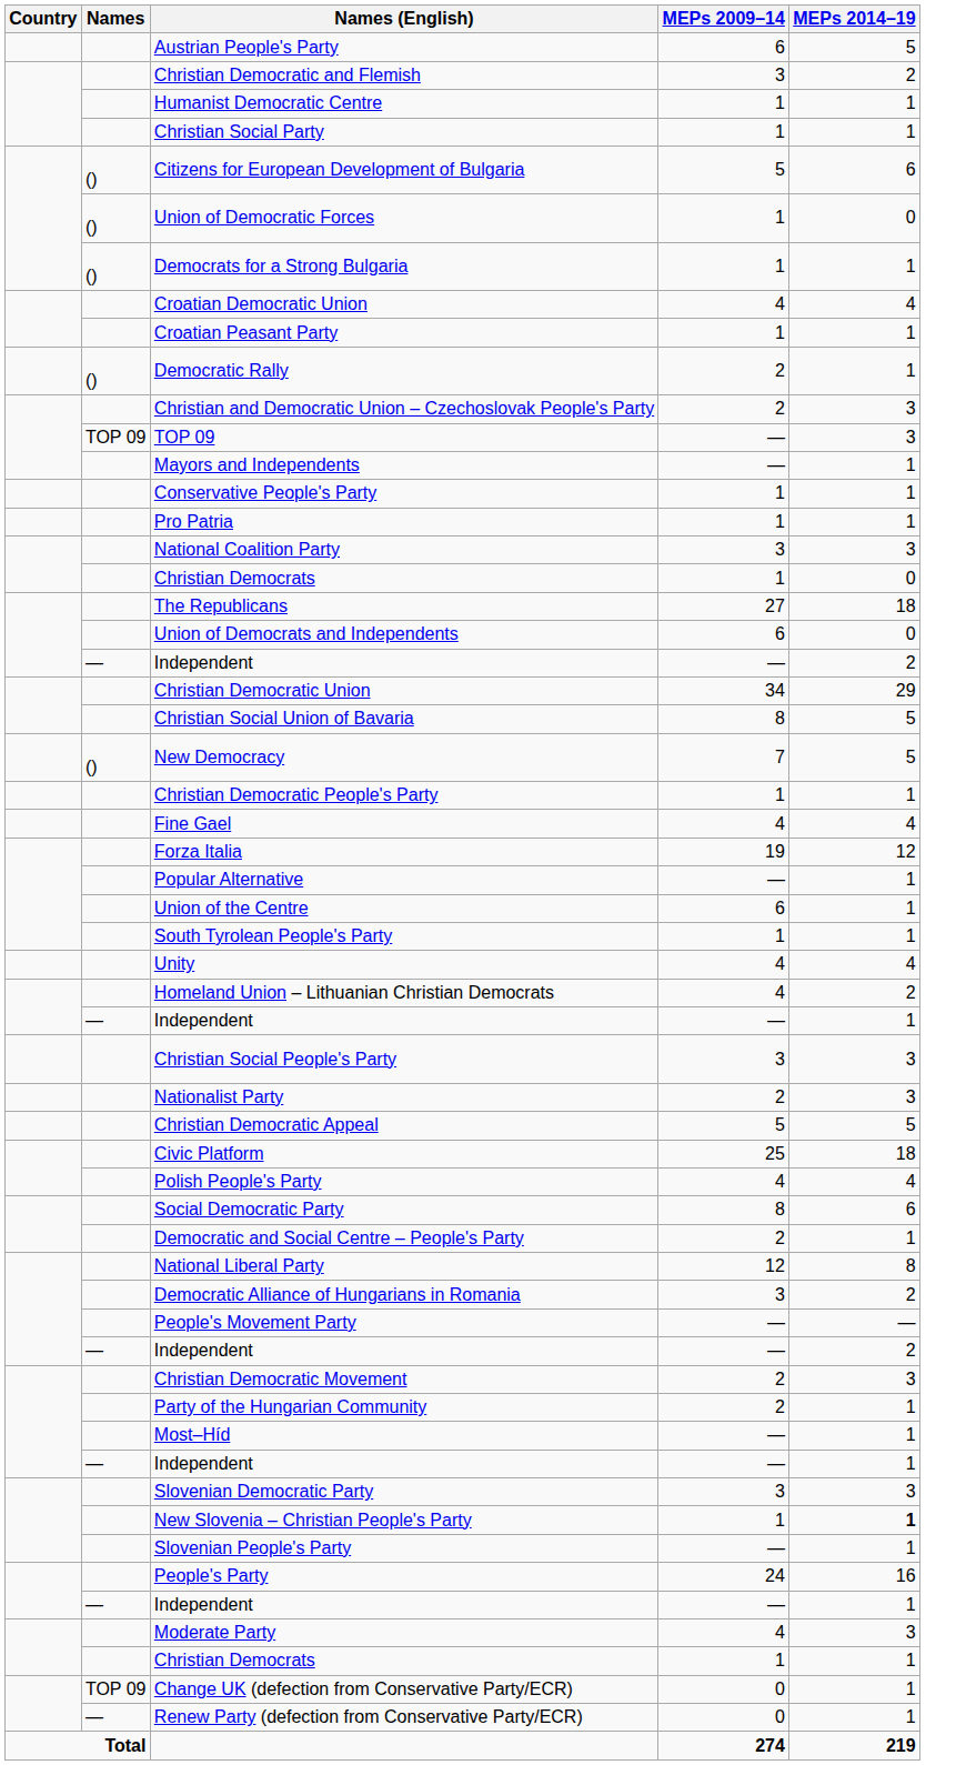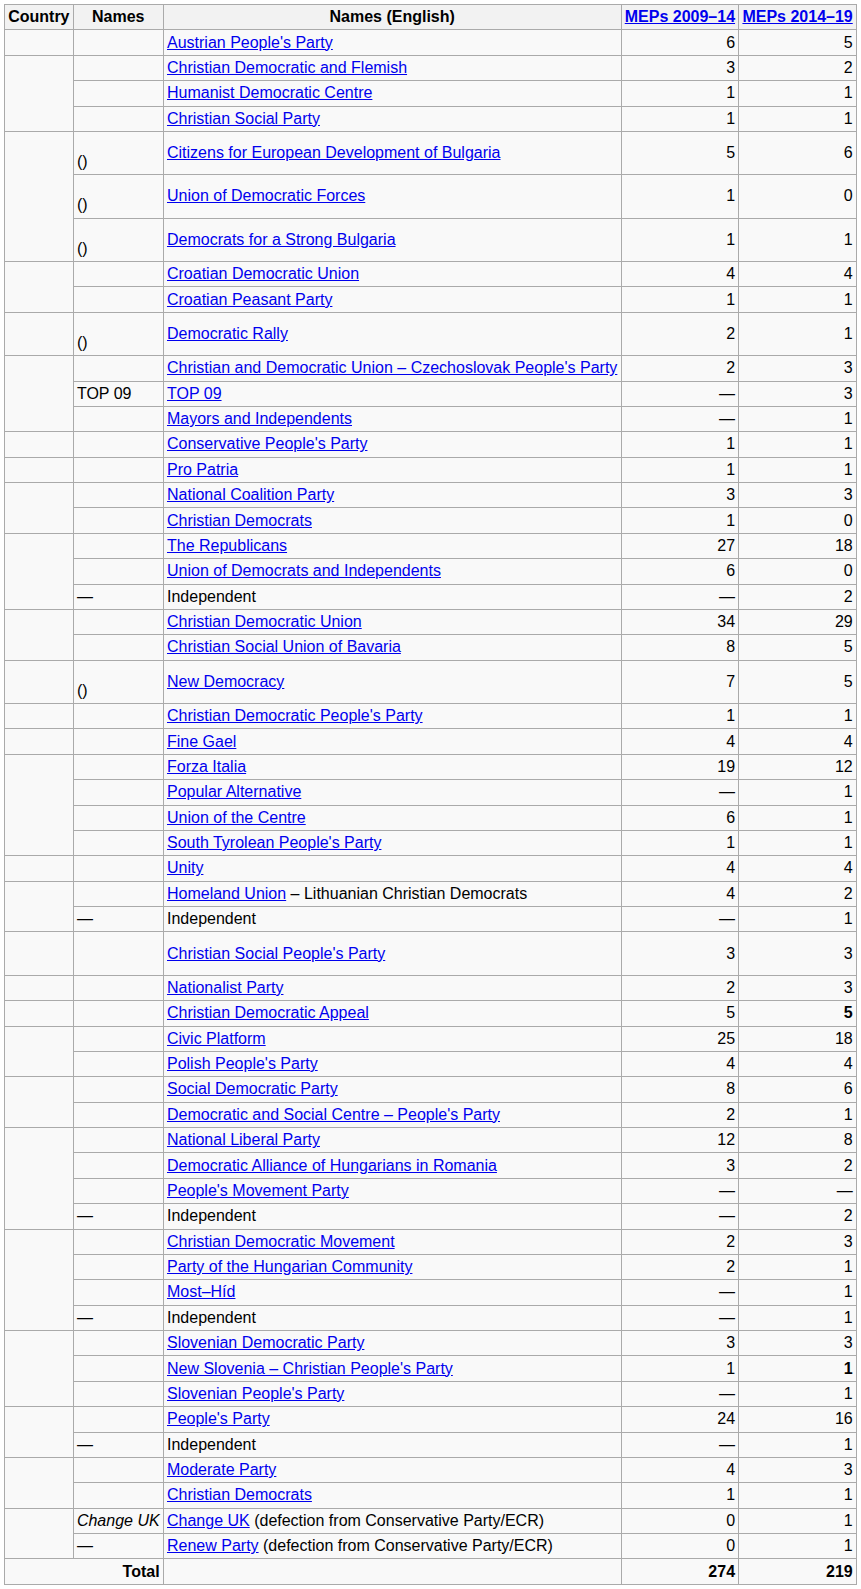 <table class="wikitable sortable collapsible">
 <tr>
 <th>Country</th>
 <th>Names</th>
 <th>Names (English)</th>
 <th><a href='#'>MEPs 2009–14</a></th>
 <th><a href='#'>MEPs 2014–19</a></th>
 </tr>
 <tr>
 <td></td>
 <td><em></em></td>
 <td><a href='#'>Austrian People's Party</a></td>
 <td align="right">6</td>
 <td align="right"> 5</td>
 </tr>
 <tr>
 <td rowspan="3"></td>
 <td></td>
 <td><a href='#'>Christian Democratic and Flemish</a></td>
 <td align="right">3</td>
 <td align="right"> 2</td>
 </tr>
 <tr>
 <td></td>
 <td><a href='#'>Humanist Democratic Centre</a></td>
 <td align="right">1</td>
 <td align="right"> 1</td>
 </tr>
 <tr>
 <td></td>
 <td><a href='#'>Christian Social Party</a></td>
 <td align="right">1</td>
 <td align="right"> 1</td>
 </tr>
 <tr>
 <td rowspan="3"></td>
 <td><br>(<em></em>)</td>
 <td><a href='#'>Citizens for European Development of Bulgaria</a></td>
 <td align="right">5</td>
 <td align="right"> 6</td>
 </tr>
 <tr>
 <td><br>(<em></em>)</td>
 <td><a href='#'>Union of Democratic Forces</a></td>
 <td align="right">1</td>
 <td align="right"> 0</td>
 </tr>
 <tr>
 <td><br>(<em></em>)</td>
 <td><a href='#'>Democrats for a Strong Bulgaria</a></td>
 <td align="right">1</td>
 <td align="right"> 1</td>
 </tr>
 <tr>
 <td rowspan="2"></td>
 <td><em></em></td>
 <td><a href='#'>Croatian Democratic Union</a></td>
 <td align="right">4</td>
 <td align="right"> 4</td>
 </tr>
 <tr>
 <td><em></em></td>
 <td><a href='#'>Croatian Peasant Party</a></td>
 <td align="right">1</td>
 <td align="right"> 1</td>
 </tr>
 <tr>
 <td></td>
 <td><br>(<em></em>)</td>
 <td><a href='#'>Democratic Rally</a></td>
 <td align="right">2</td>
 <td align="right"> 1</td>
 </tr>
 <tr>
 <td rowspan="3"></td>
 <td><em></em></td>
 <td><a href='#'>Christian and Democratic Union – Czechoslovak People's Party</a></td>
 <td align="right">2</td>
 <td align="right"> 3</td>
 </tr>
 <tr>
 <td>TOP 09</td>
 <td><a href='#'>TOP 09</a></td>
 <td align="right">—</td>
 <td align="right"> 3</td>
 </tr>
 <tr>
 <td><em></em></td>
 <td><a href='#'>Mayors and Independents</a></td>
 <td align="right">—</td>
 <td align="right"> 1</td>
 </tr>
 <tr>
 <td></td>
 <td><em></em></td>
 <td><a href='#'>Conservative People's Party</a></td>
 <td align="right">1</td>
 <td align="right"> 1</td>
 </tr>
 <tr>
 <td></td>
 <td><em></em></td>
 <td><a href='#'>Pro Patria</a></td>
 <td align="right">1</td>
 <td align="right"> 1</td>
 </tr>
 <tr>
 <td rowspan="2"></td>
 <td><em></em></td>
 <td><a href='#'>National Coalition Party</a></td>
 <td align="right">3</td>
 <td align="right"> 3</td>
 </tr>
 <tr>
 <td><em></em></td>
 <td><a href='#'>Christian Democrats</a></td>
 <td align="right">1</td>
 <td align="right"> 0</td>
 </tr>
 <tr>
 <td rowspan="3"></td>
 <td><em></em></td>
 <td><a href='#'>The Republicans</a></td>
 <td align="right">27</td>
 <td align="right"> 18</td>
 </tr>
 <tr>
 <td><em></em></td>
 <td><a href='#'>Union of Democrats and Independents</a></td>
 <td align="right">6</td>
 <td align="right"> 0</td>
 </tr>
 <tr>
 <td>—</td>
 <td>Independent</td>
 <td align="right">—</td>
 <td align="right"> 2</td>
 </tr>
 <tr>
 <td rowspan="2"></td>
 <td><em></em></td>
 <td><a href='#'>Christian Democratic Union</a></td>
 <td align="right">34</td>
 <td align="right"> 29</td>
 </tr>
 <tr>
 <td><em></em></td>
 <td><a href='#'>Christian Social Union of Bavaria</a></td>
 <td align="right">8</td>
 <td align="right"> 5</td>
 </tr>
 <tr>
 <td></td>
 <td><br>(<em></em>)</td>
 <td><a href='#'>New Democracy</a></td>
 <td align="right">7</td>
 <td align="right"> 5</td>
 </tr>
 <tr>
 <td></td>
 <td><em></em></td>
 <td><a href='#'>Christian Democratic People's Party</a></td>
 <td align="right">1</td>
 <td align="right"> 1</td>
 </tr>
 <tr>
 <td></td>
 <td></td>
 <td><a href='#'>Fine Gael</a></td>
 <td align="right">4</td>
 <td align="right"> 4</td>
 </tr>
 <tr>
 <td rowspan="4"></td>
 <td></td>
 <td><a href='#'>Forza Italia</a></td>
 <td align="right">19</td>
 <td align="right"> 12</td>
 </tr>
 <tr>
 <td><em></em></td>
 <td><a href='#'>Popular Alternative</a></td>
 <td align="right">—</td>
 <td align="right"> 1</td>
 </tr>
 <tr>
 <td><em></em></td>
 <td><a href='#'>Union of the Centre</a></td>
 <td align="right">6</td>
 <td align="right"> 1</td>
 </tr>
 <tr>
 <td></td>
 <td><a href='#'>South Tyrolean People's Party</a></td>
 <td align="right">1</td>
 <td align="right"> 1</td>
 </tr>
 <tr>
 <td></td>
 <td><em></em></td>
 <td><a href='#'>Unity</a></td>
 <td align="right">4</td>
 <td align="right"> 4</td>
 </tr>
 <tr>
 <td rowspan="2"></td>
 <td><em></em></td>
 <td><a href='#'>Homeland Union</a> – Lithuanian Christian Democrats</td>
 <td align="right">4</td>
 <td align="right"> 2</td>
 </tr>
 <tr>
 <td>—</td>
 <td>Independent</td>
 <td align="right">—</td>
 <td align="right"> 1</td>
 </tr>
 <tr>
 <td></td>
 <td><br><br></td>
 <td><a href='#'>Christian Social People's Party</a></td>
 <td align="right">3</td>
 <td align="right"> 3</td>
 </tr>
 <tr>
 <td></td>
 <td><em></em></td>
 <td><a href='#'>Nationalist Party</a></td>
 <td align="right">2</td>
 <td align="right"> 3</td>
 </tr>
 <tr>
 <td></td>
 <td><em></em></td>
 <td><a href='#'>Christian Democratic Appeal</a></td>
 <td align="right">5</td>
-<td align="right"> 5</td>
+<td align="right"><strong> 5</strong></td>
 </tr>
 <tr>
 <td rowspan="2"></td>
 <td><em></em></td>
 <td><a href='#'>Civic Platform</a></td>
 <td align="right">25</td>
 <td align="right"> 18</td>
 </tr>
 <tr>
 <td><em></em></td>
 <td><a href='#'>Polish People's Party</a></td>
 <td align="right">4</td>
 <td align="right"> 4</td>
 </tr>
 <tr>
 <td rowspan="2"></td>
 <td><em></em></td>
 <td><a href='#'>Social Democratic Party</a></td>
 <td align="right">8</td>
 <td align="right"> 6</td>
 </tr>
 <tr>
 <td><em></em></td>
 <td><a href='#'>Democratic and Social Centre – People's Party</a></td>
 <td align="right">2</td>
 <td align="right"> 1</td>
 </tr>
 <tr>
 <td rowspan="4"></td>
 <td><em></em></td>
 <td><a href='#'>National Liberal Party</a></td>
 <td align="right">12</td>
 <td align="right"> 8</td>
 </tr>
 <tr>
 <td><br></td>
 <td><a href='#'>Democratic Alliance of Hungarians in Romania</a></td>
 <td align="right">3</td>
 <td align="right"> 2</td>
 </tr>
 <tr>
 <td><em></em></td>
 <td><a href='#'>People's Movement Party</a></td>
 <td align="right">—</td>
 <td align="right">—</td>
 </tr>
 <tr>
 <td>—</td>
 <td>Independent</td>
 <td align="right">—</td>
 <td align="right"> 2</td>
 </tr>
 <tr>
 <td rowspan="4"></td>
 <td><em></em></td>
 <td><a href='#'>Christian Democratic Movement</a></td>
 <td style="text-align:right;">2</td>
 <td align="right"> 3</td>
 </tr>
 <tr>
 <td><em></em></td>
 <td><a href='#'>Party of the Hungarian Community</a></td>
 <td align="right">2</td>
 <td align="right"> 1</td>
 </tr>
 <tr>
 <td></td>
 <td><a href='#'>Most–Híd</a></td>
 <td align="right">—</td>
 <td align="right"> 1</td>
 </tr>
 <tr>
 <td>—</td>
 <td>Independent</td>
 <td align="right">—</td>
 <td align="right"> 1</td>
 </tr>
 <tr>
 <td rowspan="3"></td>
 <td><em></em></td>
 <td><a href='#'>Slovenian Democratic Party</a></td>
 <td align="right">3</td>
 <td align="right"> 3</td>
 </tr>
 <tr>
 <td><em></em></td>
 <td><a href='#'>New Slovenia – Christian People's Party</a></td>
 <td align="right">1</td>
 <td align="right"><strong> 1</strong></td>
 </tr>
 <tr>
 <td><em></em></td>
 <td><a href='#'>Slovenian People's Party</a></td>
 <td align="right">—</td>
 <td align="right"> 1</td>
 </tr>
 <tr>
 <td rowspan="2"></td>
 <td></td>
 <td><a href='#'>People's Party</a></td>
 <td align="right">24</td>
 <td align="right"> 16</td>
 </tr>
 <tr>
 <td>—</td>
 <td>Independent</td>
 <td align="right">—</td>
 <td align="right"> 1</td>
 </tr>
 <tr>
 <td rowspan="2"></td>
 <td><em></em></td>
 <td><a href='#'>Moderate Party</a></td>
 <td align="right">4</td>
 <td align="right"> 3</td>
 </tr>
 <tr>
 <td><em></em></td>
 <td><a href='#'>Christian Democrats</a></td>
 <td align="right">1</td>
 <td align="right"> 1</td>
 </tr>
 <tr>
 <td rowspan="2"></td>
-<td>TOP 09</td>
+<td><em>Change UK</em></td>
 <td><a href='#'>Change UK</a> (defection from Conservative Party/ECR)</td>
 <td align="right">0</td>
 <td align="right"> 1</td>
 </tr>
 <tr>
 <td>—</td>
 <td><a href='#'>Renew Party</a> (defection from Conservative Party/ECR)</td>
 <td align="right">0</td>
 <td align="right"> 1</td>
 </tr>
 <tr style="font-weight: bold;">
 <td colspan="2" style="text-align:right;">Total</td>
 <td></td>
 <td align="right">274</td>
 <td align="right">219</td>
 </tr>
 </table>
